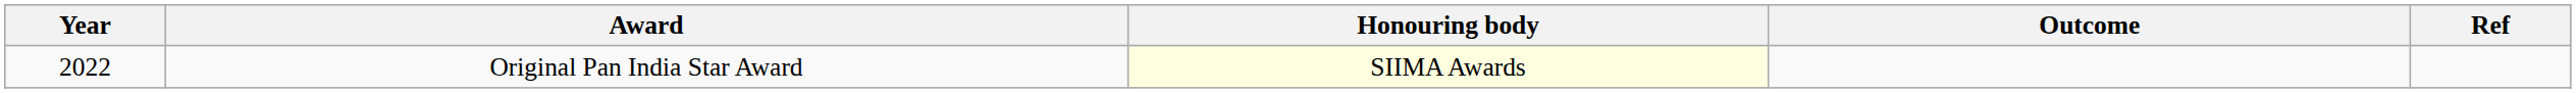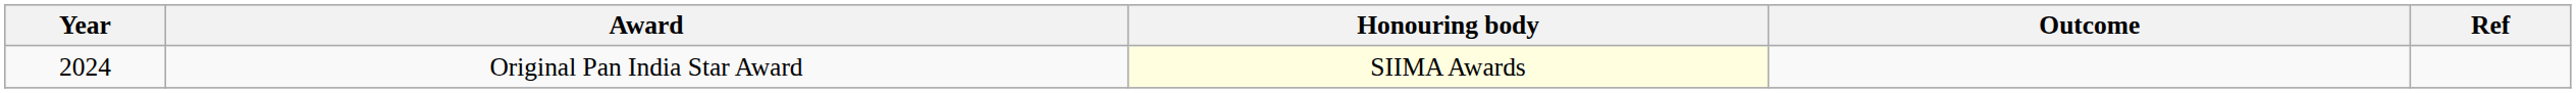 <table class="wikitable" style="width:100%;">
 <tr>
 <th width=5%>Year</th>
 <th style="width:30%;">Award</th>
 <th style="width:20%;">Honouring body</th>
 <th style="width:20%;">Outcome</th>
 <th style="width:5%;">Ref</th>
 </tr>
 <tr>
-<td style="text-align:center;">2022</td>
+<td style="text-align:center;">2024</td>
 <td style="text-align:center;">Original Pan India Star Award</td>
 <td style="background: lightyellow; text-align:center;">SIIMA Awards</td>
 <td></td>
 <td></td>
 </tr>
 </table>
